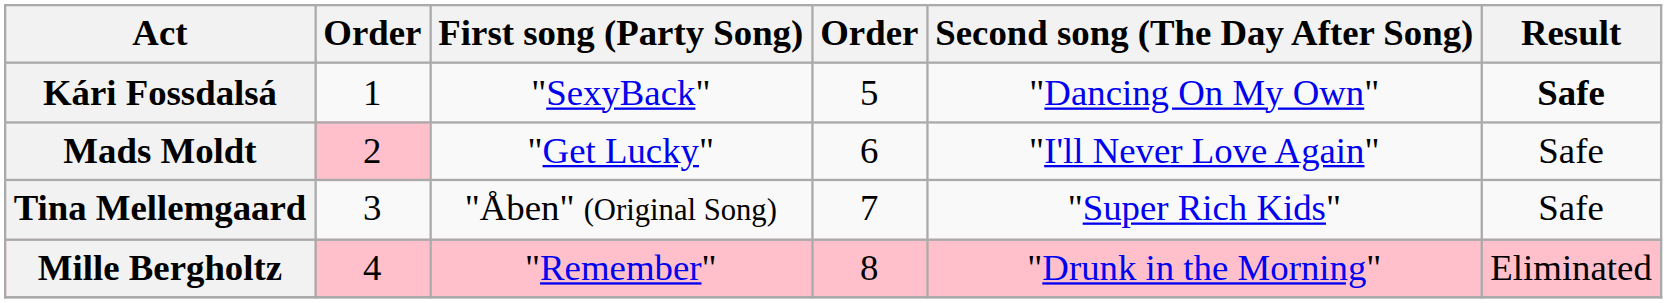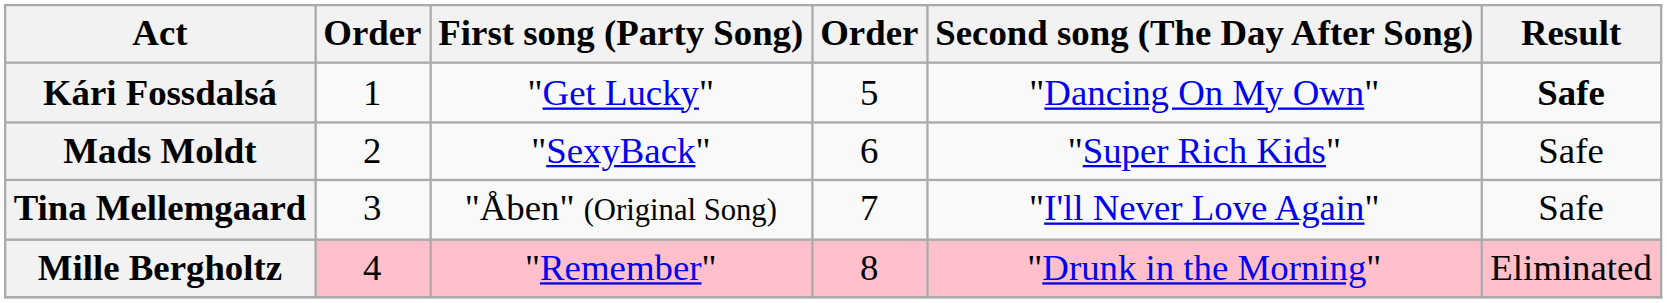 <table class="wikitable plainrowheaders" style="text-align:center;">
 <tr>
 <th>Act</th>
 <th>Order</th>
 <th>First song (Party Song)</th>
 <th>Order</th>
 <th>Second song (The Day After Song)</th>
 <th>Result</th>
 </tr>
 <tr>
 <th scope=row>Kári Fossdalsá</th>
 <td>1</td>
-<td>"<a href='#'>SexyBack</a>"</td>
+<td>"<a href='#'>Get Lucky</a>"</td>
 <td>5</td>
 <td>"<a href='#'>Dancing On My Own</a>"</td>
 <td><strong>Safe</strong></td>
 </tr>
 <tr>
 <th scope=row>Mads Moldt</th>
-<td style="background: pink;">2</td>
-<td>"<a href='#'>Get Lucky</a>"</td>
+<td>2</td>
+<td>"<a href='#'>SexyBack</a>"</td>
 <td>6</td>
-<td>"<a href='#'>I'll Never Love Again</a>"</td>
+<td>"<a href='#'>Super Rich Kids</a>"</td>
 <td>Safe</td>
 </tr>
 <tr>
 <th scope=row>Tina Mellemgaard</th>
 <td>3</td>
 <td>"Åben" <small>(Original Song)</small></td>
 <td>7</td>
-<td>"<a href='#'>Super Rich Kids</a>"</td>
+<td>"<a href='#'>I'll Never Love Again</a>"</td>
 <td>Safe</td>
 </tr>
 <tr style="background:pink">
 <th scope=row>Mille Bergholtz</th>
 <td>4</td>
 <td>"<a href='#'>Remember</a>"</td>
 <td>8</td>
 <td>"<a href='#'>Drunk in the Morning</a>"</td>
 <td>Eliminated</td>
 </tr>
 <tr>
 </tr>
 </table>
